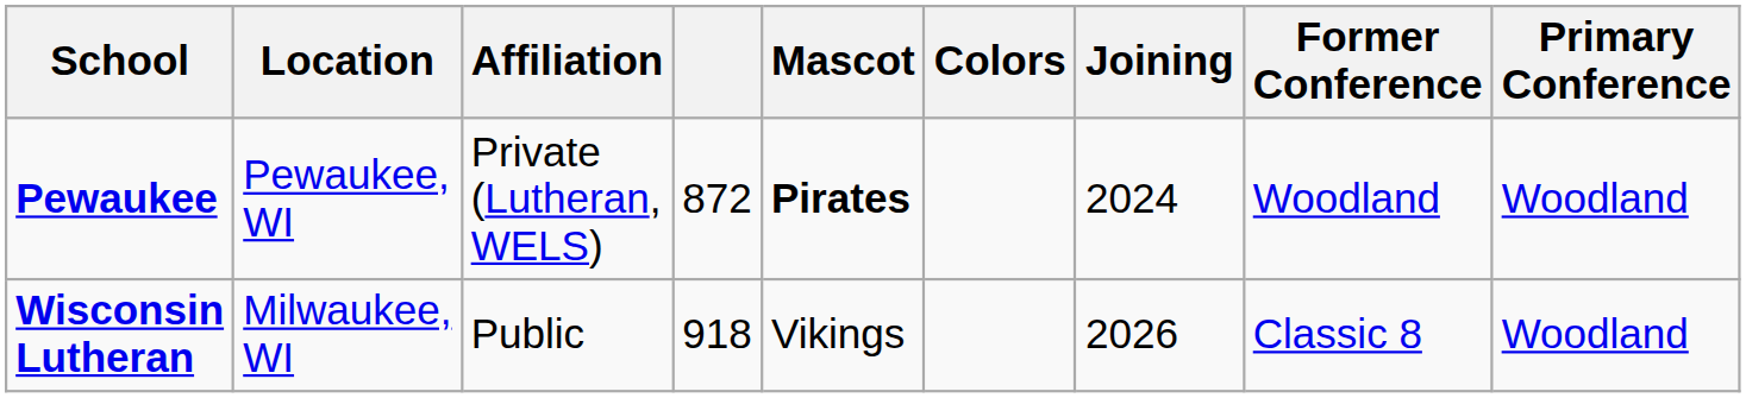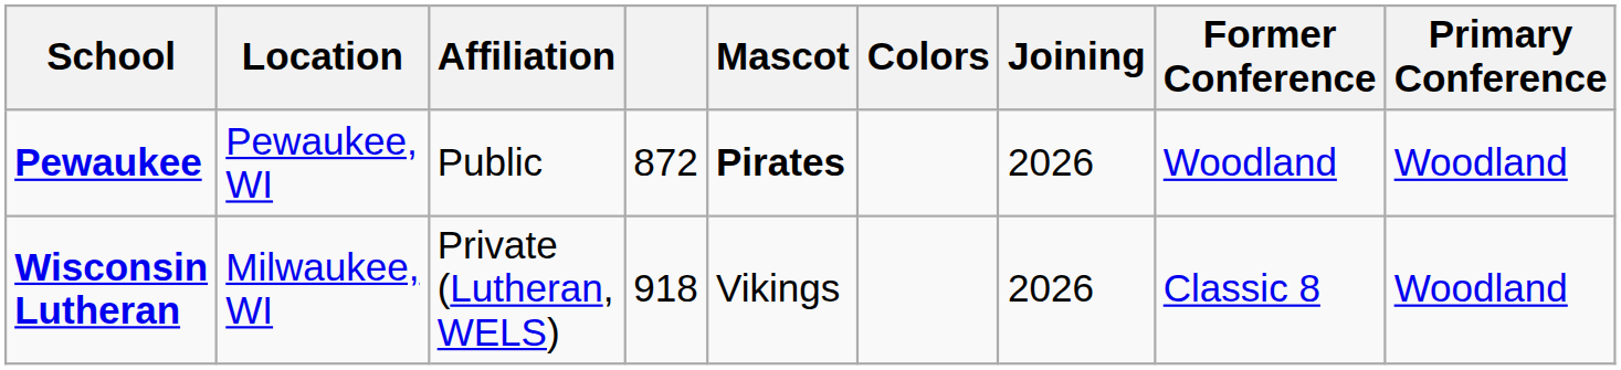 <table class="wikitable sortable">
 <tr>
 <th>School</th>
 <th>Location</th>
 <th>Affiliation</th>
 <th></th>
 <th>Mascot</th>
 <th>Colors</th>
 <th>Joining</th>
 <th>Former Conference</th>
 <th>Primary Conference</th>
 </tr>
 <tr>
 <td><strong><a href='#'>Pewaukee</a></strong></td>
 <td><a href='#'>Pewaukee, WI</a></td>
-<td>Private (<a href='#'>Lutheran</a>, <a href='#'>WELS</a>)</td>
+<td>Public</td>
 <td>872</td>
 <td><strong>Pirates</strong></td>
 <td> </td>
-<td>2024</td>
+<td>2026</td>
 <td><a href='#'>Woodland</a></td>
 <td><a href='#'>Woodland</a></td>
 </tr>
 <tr>
 <td><strong><a href='#'>Wisconsin Lutheran</a></strong></td>
 <td><a href='#'>Milwaukee, WI</a></td>
-<td>Public</td>
+<td>Private (<a href='#'>Lutheran</a>, <a href='#'>WELS</a>)</td>
 <td>918</td>
 <td>Vikings</td>
 <td> </td>
 <td>2026</td>
 <td><a href='#'>Classic 8</a></td>
 <td><a href='#'>Woodland</a></td>
 </tr>
 </table>
